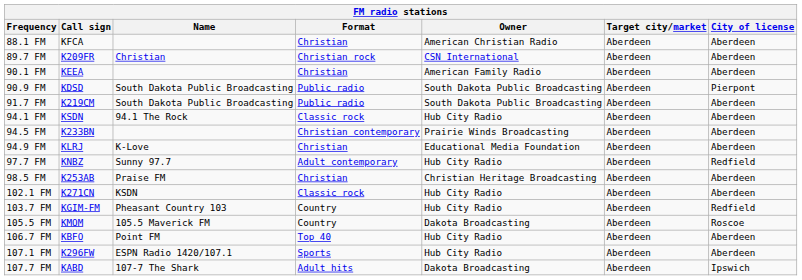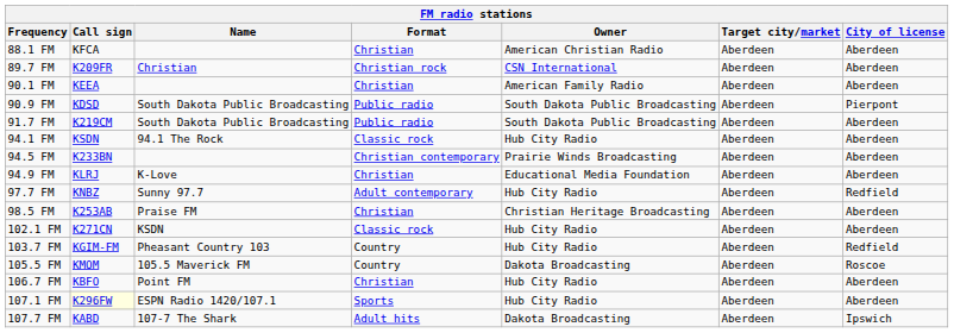 <table class="wikitable">
 <tr>
 <th style="text-align:center;" colspan="7"><a href='#'>FM radio</a> stations</th>
 </tr>
 <tr>
 <th>Frequency</th>
 <th>Call sign</th>
 <th>Name</th>
 <th>Format</th>
 <th>Owner</th>
 <th>Target city/<a href='#'>market</a></th>
 <th><a href='#'>City of license</a></th>
 </tr>
 <tr>
 <td>88.1 FM</td>
 <td>KFCA</td>
 <td></td>
 <td><a href='#'>Christian</a></td>
 <td>American Christian Radio</td>
 <td>Aberdeen</td>
 <td>Aberdeen</td>
 </tr>
 <tr>
 <td>89.7 FM</td>
 <td><a href='#'>K209FR</a></td>
 <td><a href='#'>Christian</a></td>
 <td><a href='#'>Christian rock</a></td>
 <td><a href='#'>CSN International</a></td>
 <td>Aberdeen</td>
 <td>Aberdeen</td>
 </tr>
 <tr>
 <td>90.1 FM</td>
 <td><a href='#'>KEEA</a></td>
 <td></td>
 <td><a href='#'>Christian</a></td>
 <td>American Family Radio</td>
 <td>Aberdeen</td>
 <td>Aberdeen</td>
 </tr>
 <tr>
 <td>90.9 FM</td>
 <td><a href='#'>KDSD</a></td>
 <td>South Dakota Public Broadcasting</td>
 <td><a href='#'>Public radio</a></td>
 <td>South Dakota Public Broadcasting</td>
 <td>Aberdeen</td>
 <td>Pierpont</td>
 </tr>
 <tr>
 <td>91.7 FM</td>
 <td><a href='#'>K219CM</a></td>
 <td>South Dakota Public Broadcasting</td>
 <td><a href='#'>Public radio</a></td>
 <td>South Dakota Public Broadcasting</td>
 <td>Aberdeen</td>
 <td>Aberdeen</td>
 </tr>
 <tr>
 <td>94.1 FM</td>
 <td><a href='#'>KSDN</a></td>
 <td>94.1 The Rock</td>
 <td><a href='#'>Classic rock</a></td>
 <td>Hub City Radio</td>
 <td>Aberdeen</td>
 <td>Aberdeen</td>
 </tr>
 <tr>
 <td>94.5 FM</td>
 <td><a href='#'>K233BN</a></td>
 <td></td>
 <td><a href='#'>Christian contemporary</a></td>
 <td>Prairie Winds Broadcasting</td>
 <td>Aberdeen</td>
 <td>Aberdeen</td>
 </tr>
 <tr>
 <td>94.9 FM</td>
 <td><a href='#'>KLRJ</a></td>
 <td>K-Love</td>
 <td><a href='#'>Christian</a></td>
 <td>Educational Media Foundation</td>
 <td>Aberdeen</td>
 <td>Aberdeen</td>
 </tr>
 <tr>
 <td>97.7 FM</td>
 <td><a href='#'>KNBZ</a></td>
 <td>Sunny 97.7</td>
 <td><a href='#'>Adult contemporary</a></td>
 <td>Hub City Radio</td>
 <td>Aberdeen</td>
 <td>Redfield</td>
 </tr>
 <tr>
 <td>98.5 FM</td>
 <td><a href='#'>K253AB</a></td>
 <td>Praise FM</td>
 <td><a href='#'>Christian</a></td>
 <td>Christian Heritage Broadcasting</td>
 <td>Aberdeen</td>
 <td>Aberdeen</td>
 </tr>
 <tr>
 <td>102.1 FM</td>
 <td><a href='#'>K271CN</a></td>
 <td>KSDN</td>
 <td><a href='#'>Classic rock</a></td>
 <td>Hub City Radio</td>
 <td>Aberdeen</td>
 <td>Aberdeen</td>
 </tr>
 <tr>
 <td>103.7 FM</td>
 <td><a href='#'>KGIM-FM</a></td>
 <td>Pheasant Country 103</td>
 <td>Country</td>
 <td>Hub City Radio</td>
 <td>Aberdeen</td>
 <td>Redfield</td>
 </tr>
 <tr>
 <td>105.5 FM</td>
 <td><a href='#'>KMOM</a></td>
 <td>105.5 Maverick FM</td>
 <td>Country</td>
 <td>Dakota Broadcasting</td>
 <td>Aberdeen</td>
 <td>Roscoe</td>
 </tr>
 <tr>
 <td>106.7 FM</td>
 <td><a href='#'>KBFO</a></td>
 <td>Point FM</td>
-<td><a href='#'>Top 40</a></td>
+<td><a href='#'>Christian</a></td>
 <td>Hub City Radio</td>
 <td>Aberdeen</td>
 <td>Aberdeen</td>
 </tr>
 <tr>
 <td>107.1 FM</td>
-<td><a href='#'>K296FW</a></td>
+<td style="background: lightyellow;"><a href='#'>K296FW</a></td>
 <td>ESPN Radio 1420/107.1</td>
 <td><a href='#'>Sports</a></td>
 <td>Hub City Radio</td>
 <td>Aberdeen</td>
 <td>Aberdeen</td>
 </tr>
 <tr>
 <td>107.7 FM</td>
 <td><a href='#'>KABD</a></td>
 <td>107-7 The Shark</td>
 <td><a href='#'>Adult hits</a></td>
 <td>Dakota Broadcasting</td>
 <td>Aberdeen</td>
 <td>Ipswich</td>
 </tr>
 </table>
